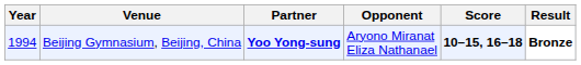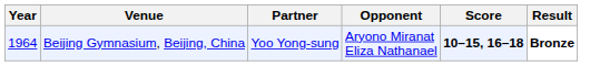 <table class="sortable wikitable" style="font-size: 90%;">
 <tr>
 <th>Year</th>
 <th>Venue</th>
 <th>Partner</th>
 <th>Opponent</th>
 <th>Score</th>
 <th>Result</th>
 </tr>
 <tr style="background:#ECF2FF">
-<td align="center"><a href='#'>1994</a></td>
+<td align="center"><a href='#'>1964</a></td>
 <td align="left"><a href='#'>Beijing Gymnasium</a>, <a href='#'>Beijing, China</a></td>
-<td align="left"><strong> <a href='#'>Yoo Yong-sung</a></strong></td>
+<td align="left"> <a href='#'>Yoo Yong-sung</a></td>
 <td align="left"> <a href='#'>Aryono Miranat</a> <br>  <a href='#'>Eliza Nathanael</a></td>
 <td align="left"><strong>10–15, 16–18</strong></td>
 <td style="text-align:left; background:white"> <strong>Bronze</strong></td>
 </tr>
 </table>
